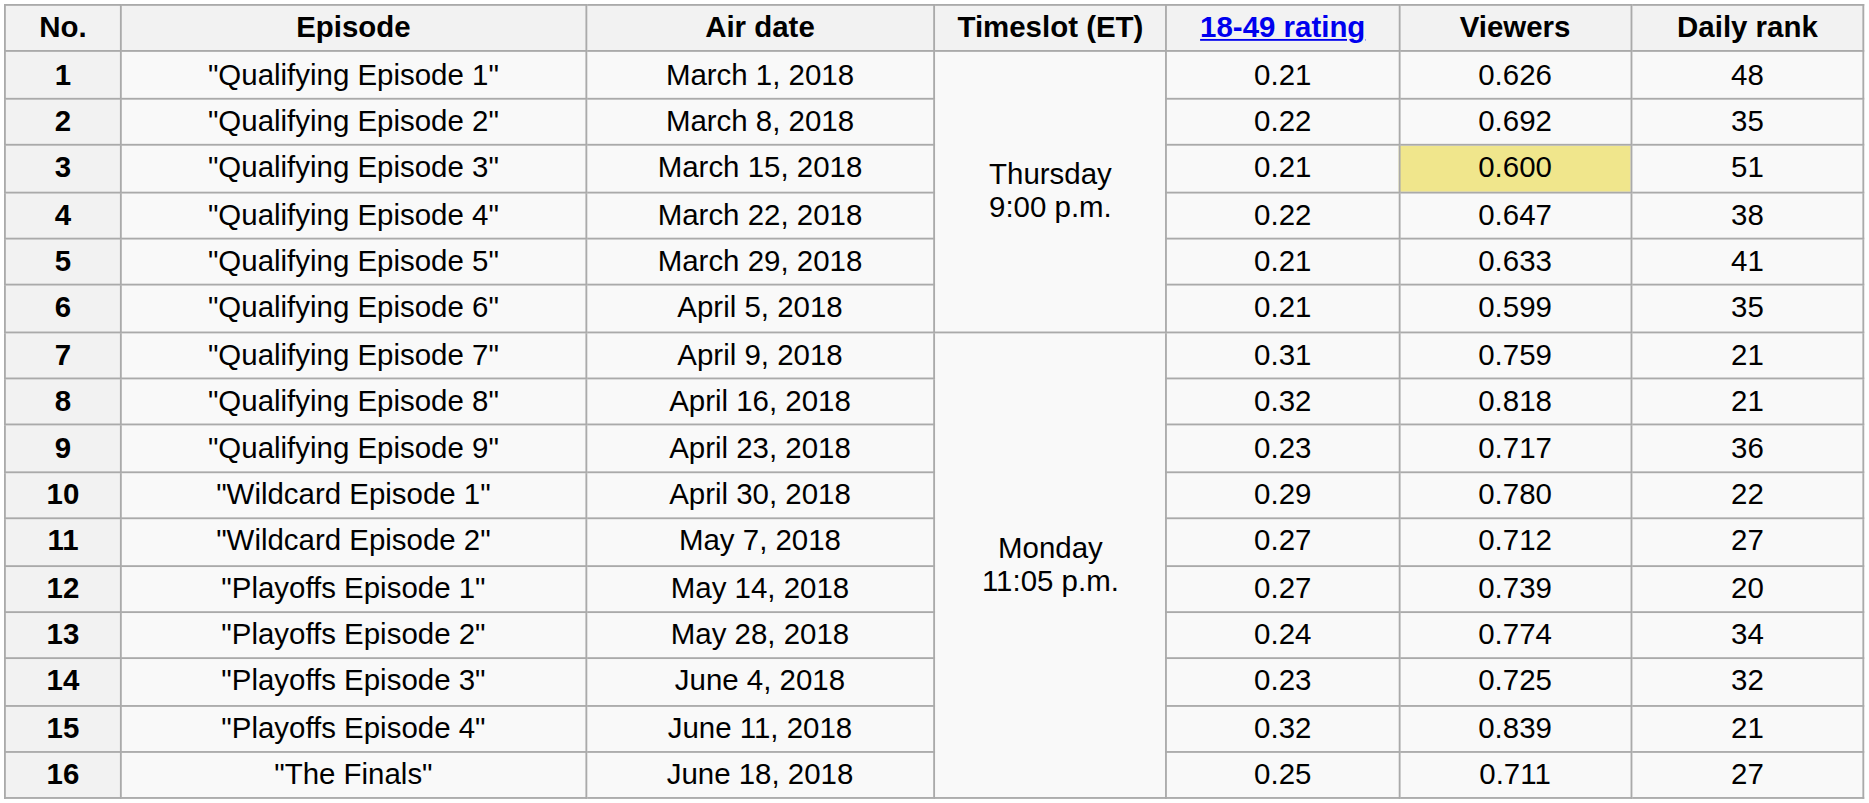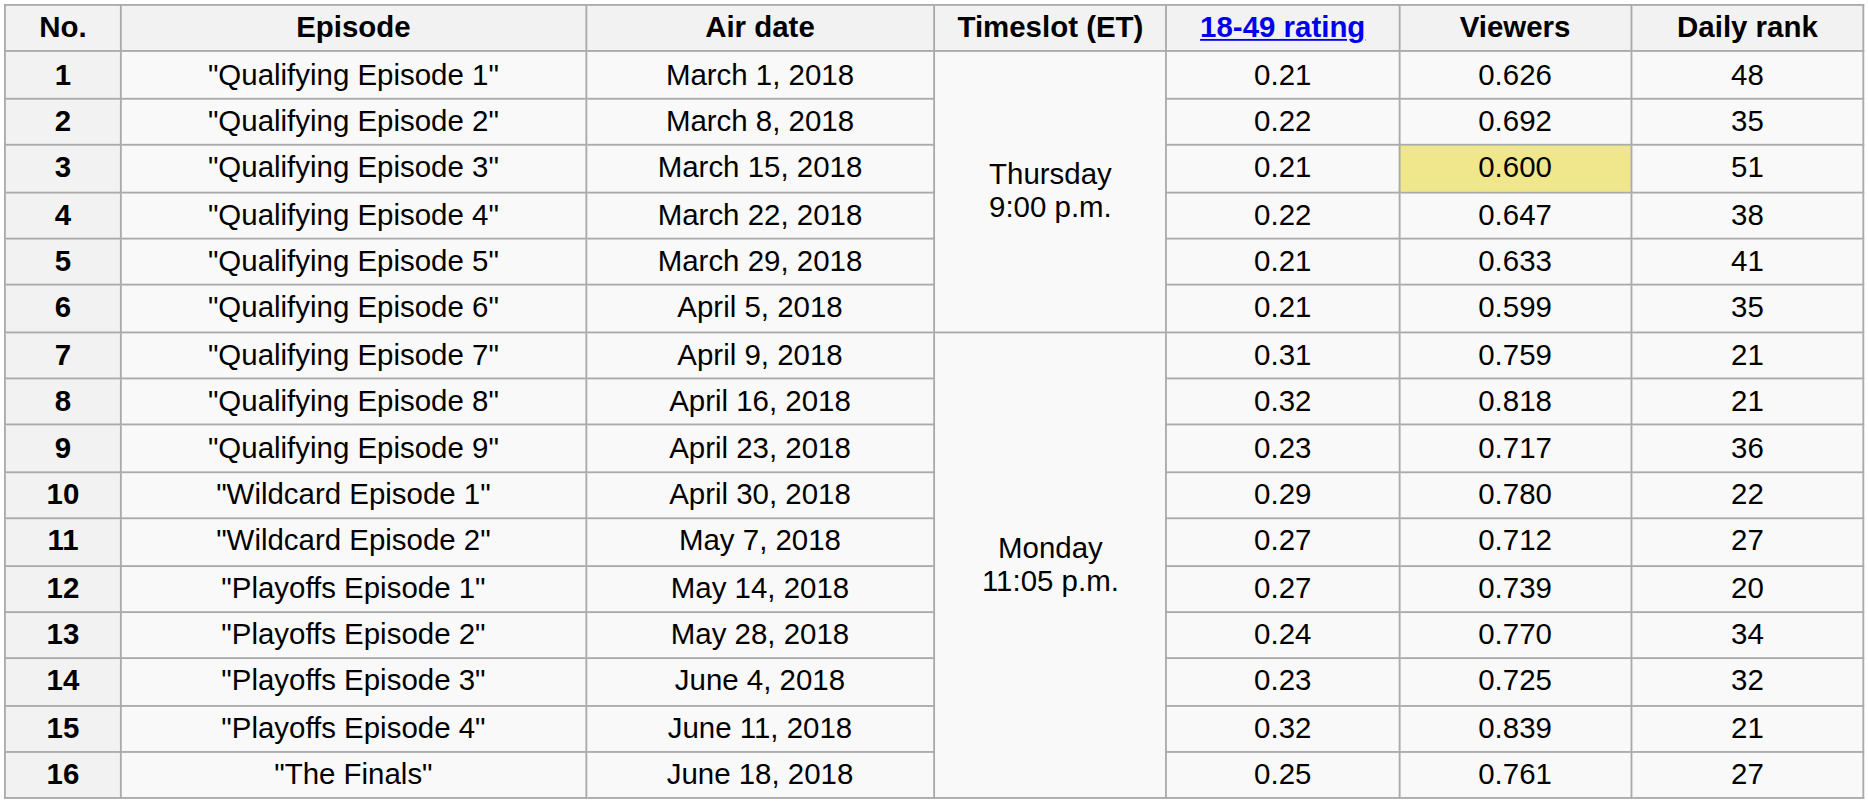 <table class="wikitable" style="text-align:center; width:80%">
 <tr>
 <th style="width:5%;">No.</th>
 <th style="width:20%;">Episode</th>
 <th style="width:15%;">Air date</th>
 <th style="width:10%;">Timeslot (ET)</th>
 <th style="width:10%;"><a href='#'>18-49 rating</a></th>
 <th style="width:10%;">Viewers <br> </th>
 <th style="width:10%;">Daily rank <br> </th>
 </tr>
 <tr>
 <th>1</th>
 <td>"Qualifying Episode 1"</td>
 <td>March 1, 2018</td>
 <td rowspan="6">Thursday 9:00 p.m.</td>
 <td>0.21</td>
 <td>0.626</td>
 <td>48</td>
 </tr>
 <tr>
 <th>2</th>
 <td>"Qualifying Episode 2"</td>
 <td>March 8, 2018</td>
 <td>0.22</td>
 <td>0.692</td>
 <td>35</td>
 </tr>
 <tr>
 <th>3</th>
 <td>"Qualifying Episode 3"</td>
 <td>March 15, 2018</td>
 <td>0.21</td>
 <td style="background: khaki;">0.600</td>
 <td>51</td>
 </tr>
 <tr>
 <th>4</th>
 <td>"Qualifying Episode 4"</td>
 <td>March 22, 2018</td>
 <td>0.22</td>
 <td>0.647</td>
 <td>38</td>
 </tr>
 <tr>
 <th>5</th>
 <td>"Qualifying Episode 5"</td>
 <td>March 29, 2018</td>
 <td>0.21</td>
 <td>0.633</td>
 <td>41</td>
 </tr>
 <tr>
 <th>6</th>
 <td>"Qualifying Episode 6"</td>
 <td>April 5, 2018</td>
 <td>0.21</td>
 <td>0.599</td>
 <td>35</td>
 </tr>
 <tr>
 <th>7</th>
 <td>"Qualifying Episode 7"</td>
 <td>April 9, 2018</td>
 <td rowspan="10">Monday 11:05 p.m.</td>
 <td>0.31</td>
 <td>0.759</td>
 <td>21</td>
 </tr>
 <tr>
 <th>8</th>
 <td>"Qualifying Episode 8"</td>
 <td>April 16, 2018</td>
 <td>0.32</td>
 <td>0.818</td>
 <td>21</td>
 </tr>
 <tr>
 <th>9</th>
 <td>"Qualifying Episode 9"</td>
 <td>April 23, 2018</td>
 <td>0.23</td>
 <td>0.717</td>
 <td>36</td>
 </tr>
 <tr>
 <th>10</th>
 <td>"Wildcard Episode 1"</td>
 <td>April 30, 2018</td>
 <td>0.29</td>
 <td>0.780</td>
 <td>22</td>
 </tr>
 <tr>
 <th>11</th>
 <td>"Wildcard Episode 2"</td>
 <td>May 7, 2018</td>
 <td>0.27</td>
 <td>0.712</td>
 <td>27</td>
 </tr>
 <tr>
 <th>12</th>
 <td>"Playoffs Episode 1"</td>
 <td>May 14, 2018</td>
 <td>0.27</td>
 <td>0.739</td>
 <td>20</td>
 </tr>
 <tr>
 <th>13</th>
 <td>"Playoffs Episode 2"</td>
 <td>May 28, 2018</td>
 <td>0.24</td>
-<td>0.774</td>
+<td>0.770</td>
 <td>34</td>
 </tr>
 <tr>
 <th>14</th>
 <td>"Playoffs Episode 3"</td>
 <td>June 4, 2018</td>
 <td>0.23</td>
 <td>0.725</td>
 <td>32</td>
 </tr>
 <tr>
 <th>15</th>
 <td>"Playoffs Episode 4"</td>
 <td>June 11, 2018</td>
 <td>0.32</td>
 <td>0.839</td>
 <td>21</td>
 </tr>
 <tr>
 <th>16</th>
 <td>"The Finals"</td>
 <td>June 18, 2018</td>
 <td>0.25</td>
-<td>0.711</td>
+<td>0.761</td>
 <td>27</td>
 </tr>
 </table>
